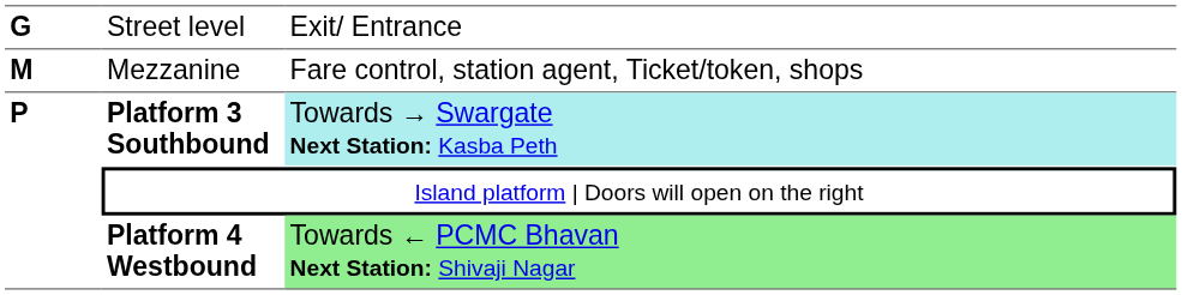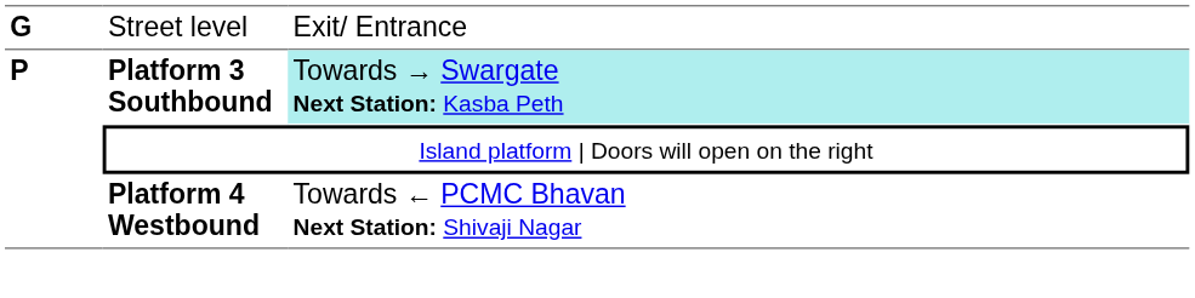 <table table border=0 cellspacing=0 cellpadding=3>
 <tr>
 <td style="border-top:solid 1px gray;border-bottom:solid 1px gray;" width=50 valign=top><strong>G</strong></td>
 <td style="border-top:solid 1px gray;border-bottom:solid 1px gray;" width=100 valign=top>Street level</td>
 <td style="border-top:solid 1px gray;border-bottom:solid 1px gray;" width=510 valign=top>Exit/ Entrance</td>
-</tr>
-<tr>
-<td style="border-bottom:solid 1px gray;"><strong>M</strong></td>
-<td style="border-bottom:solid 1px gray;">Mezzanine</td>
-<td style="border-bottom:solid 1px gray;">Fare control, station agent, Ticket/token, shops</td>
 </tr>
 <tr>
 <td style="border-bottom:solid 1px gray;" width=50 rowspan=3 valign=top><strong>P</strong></td>
 <td style="border-bottom:solid 1px white;" width=100><span><strong>Platform 3</strong><br><strong>Southbound</strong></span></td>
 <td style="background: paleturquoise; border-bottom:solid 1px white;" width=510>Towards → <a href='#'>Swargate</a><br><small><strong>Next Station:</strong> <a href='#'>Kasba Peth</a></small></td>
 </tr>
 <tr>
 <td style="border-top:solid 2px black;border-right:solid 2px black;border-left:solid 2px black;border-bottom:solid 2px black;text-align:center;" colspan=2><small><a href='#'>Island platform</a> | Doors will open on the right </small></td>
 </tr>
 <tr>
 <td style="border-bottom:solid 1px gray;" width=100><span><strong>Platform 4</strong><br><strong>Westbound</strong></span></td>
-<td style="background: lightgreen; border-bottom:solid 1px gray;" width="510">Towards ← <a href='#'>PCMC Bhavan</a><br><small><strong>Next Station:</strong> <a href='#'>Shivaji Nagar</a></small></td>
+<td style="border-bottom:solid 1px gray;" width="510">Towards ← <a href='#'>PCMC Bhavan</a><br><small><strong>Next Station:</strong> <a href='#'>Shivaji Nagar</a></small></td>
 </tr>
 </table>
